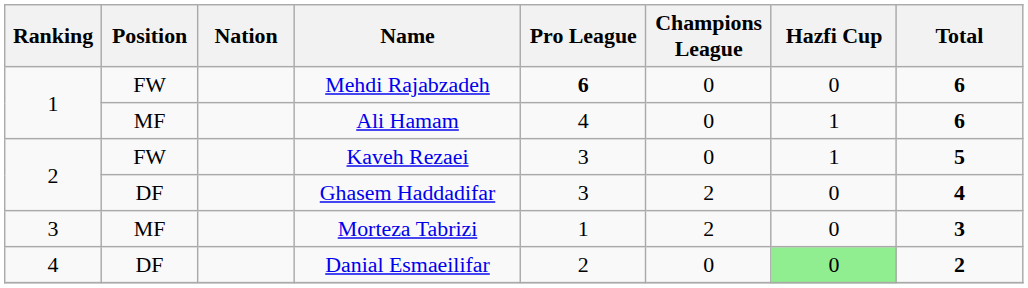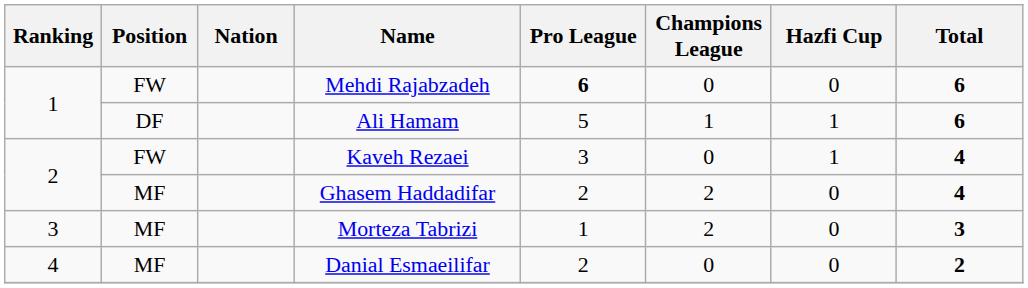 <table class="wikitable" style="font-size: 95%; text-align: center;">
 <tr>
 <th width=60>Ranking</th>
 <th width=60>Position</th>
 <th width=60>Nation</th>
 <th width=150>Name</th>
 <th width=80>Pro League</th>
 <th width=80>Champions League</th>
 <th width=80>Hazfi Cup</th>
 <th width=80>Total</th>
 </tr>
 <tr>
 <td rowspan="2">1</td>
 <td>FW</td>
 <td></td>
 <td><a href='#'>Mehdi Rajabzadeh</a></td>
 <td><strong>6</strong></td>
 <td>0</td>
 <td>0</td>
 <td><strong>6</strong></td>
 </tr>
 <tr>
-<td>MF</td>
+<td>DF</td>
 <td></td>
 <td><a href='#'>Ali Hamam</a></td>
-<td>4</td>
-<td>0</td>
+<td>5</td>
+<td>1</td>
 <td>1</td>
 <td><strong>6</strong></td>
 </tr>
 <tr>
 <td rowspan="2">2</td>
 <td>FW</td>
 <td></td>
 <td><a href='#'>Kaveh Rezaei</a></td>
 <td>3</td>
 <td>0</td>
 <td>1</td>
-<td><strong>5</strong></td>
+<td><strong>4</strong></td>
 </tr>
 <tr>
-<td>DF</td>
+<td>MF</td>
 <td></td>
 <td><a href='#'>Ghasem Haddadifar</a></td>
-<td>3</td>
+<td>2</td>
 <td>2</td>
 <td>0</td>
 <td><strong>4</strong></td>
 </tr>
 <tr>
 <td>3</td>
 <td>MF</td>
 <td></td>
 <td><a href='#'>Morteza Tabrizi</a></td>
 <td>1</td>
 <td>2</td>
 <td>0</td>
 <td><strong>3</strong></td>
 </tr>
 <tr>
 <td>4</td>
-<td>DF</td>
+<td>MF</td>
 <td></td>
 <td><a href='#'>Danial Esmaeilifar</a></td>
 <td>2</td>
 <td>0</td>
-<td style="background: lightgreen;">0</td>
+<td>0</td>
 <td><strong>2</strong></td>
 </tr>
 <tr>
 </tr>
 </table>
